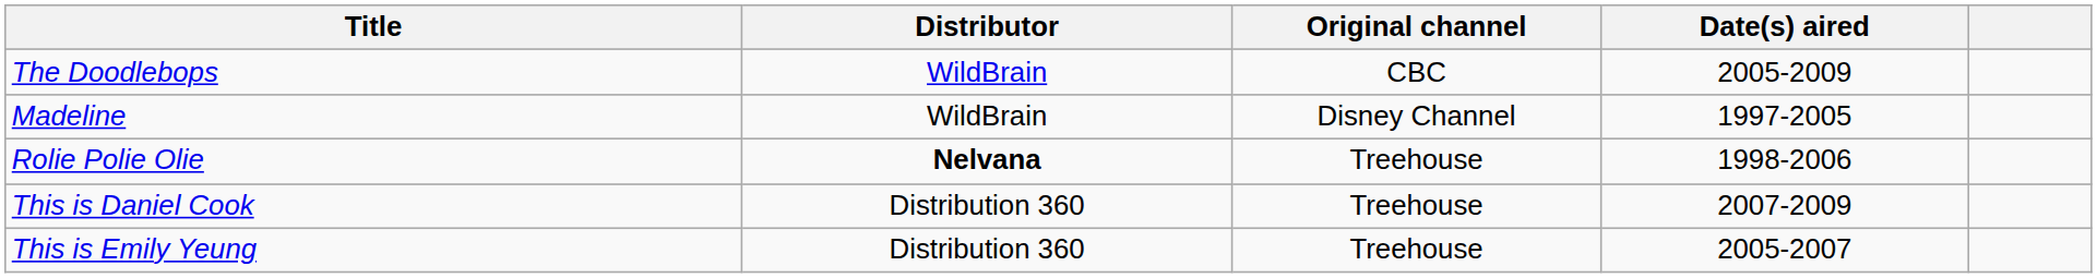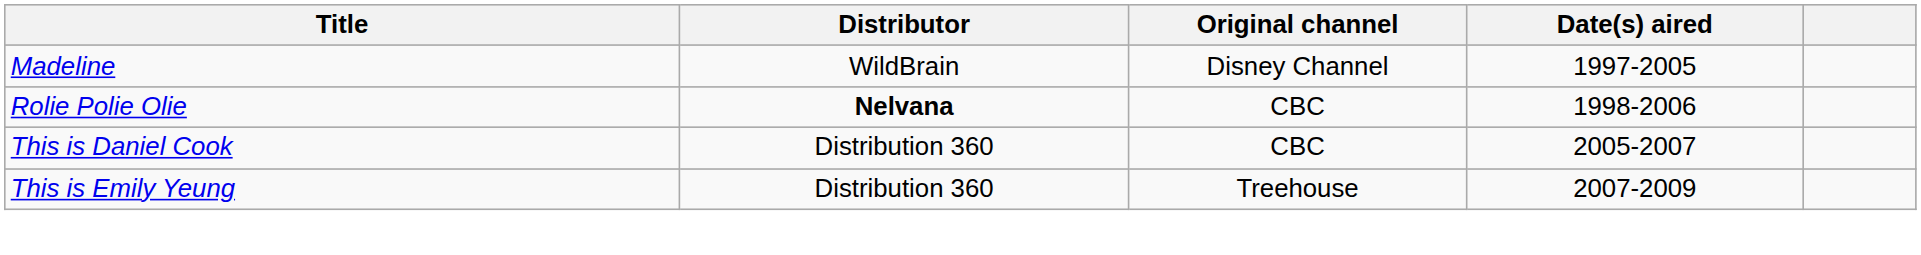 <table class="wikitable plainrowheaders sortable" style="width:75%;text-align:center;">
 <tr>
 <th scope="col" style="width:30%;">Title</th>
 <th scope="col" style="width:20%;">Distributor</th>
 <th scope="col" style="width:15%;">Original channel</th>
 <th scope="col" style="width:15%;">Date(s) aired</th>
 <th class="unsortable" style="width:5%;"></th>
-</tr>
-<tr>
-<td scope="row" style="text-align:left;"><em><a href='#'>The Doodlebops</a></em></td>
-<td><a href='#'>WildBrain</a></td>
-<td>CBC</td>
-<td>2005-2009</td>
-<td></td>
 </tr>
 <tr>
 <td scope="row" style="text-align:left;"><em><a href='#'>Madeline</a></em></td>
 <td>WildBrain</td>
 <td>Disney Channel</td>
 <td>1997-2005</td>
 <td></td>
 </tr>
 <tr>
 <td scope="row" style="text-align:left;"><em><a href='#'>Rolie Polie Olie</a></em></td>
 <td><strong>Nelvana</strong></td>
-<td>Treehouse</td>
+<td>CBC</td>
 <td>1998-2006</td>
 <td></td>
 </tr>
 <tr>
 <td scope="row" style="text-align:left;"><em><a href='#'>This is Daniel Cook</a></em></td>
 <td>Distribution 360</td>
-<td>Treehouse</td>
-<td>2007-2009</td>
+<td>CBC</td>
+<td>2005-2007</td>
 <td></td>
 </tr>
 <tr>
 <td scope="row" style="text-align:left;"><em><a href='#'>This is Emily Yeung</a></em></td>
 <td>Distribution 360</td>
 <td>Treehouse</td>
-<td>2005-2007</td>
+<td>2007-2009</td>
 <td></td>
 </tr>
 </table>
